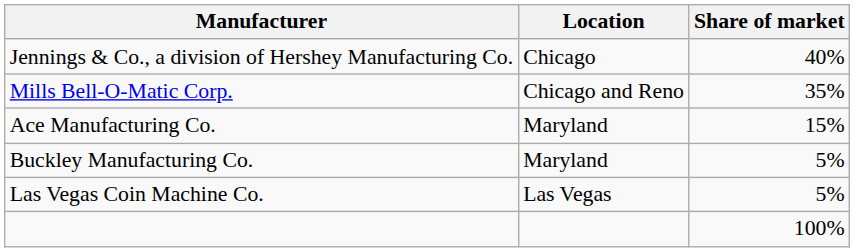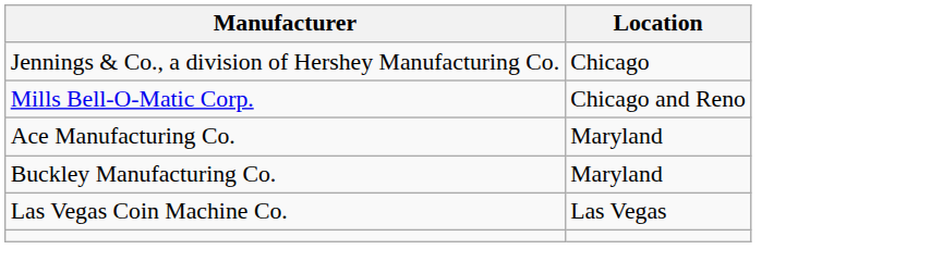 <table class="wikitable">
 <tr>
 <th>Manufacturer</th>
 <th>Location</th>
-<th>Share of market</th>
 </tr>
 <tr>
 <td>Jennings & Co., a division of Hershey Manufacturing Co.</td>
 <td>Chicago</td>
-<td align="right">40%</td>
 </tr>
 <tr>
 <td><a href='#'>Mills Bell-O-Matic Corp.</a></td>
 <td>Chicago and Reno</td>
-<td align="right">35%</td>
 </tr>
 <tr>
 <td>Ace Manufacturing Co.</td>
 <td>Maryland</td>
-<td align="right">15%</td>
 </tr>
 <tr>
 <td>Buckley Manufacturing Co.</td>
 <td>Maryland</td>
-<td align="right">5%</td>
 </tr>
 <tr>
 <td>Las Vegas Coin Machine Co.</td>
 <td>Las Vegas</td>
-<td align="right">5%</td>
 </tr>
 <tr>
 <td></td>
 <td></td>
-<td align="right">100%</td>
 </tr>
 </table>
